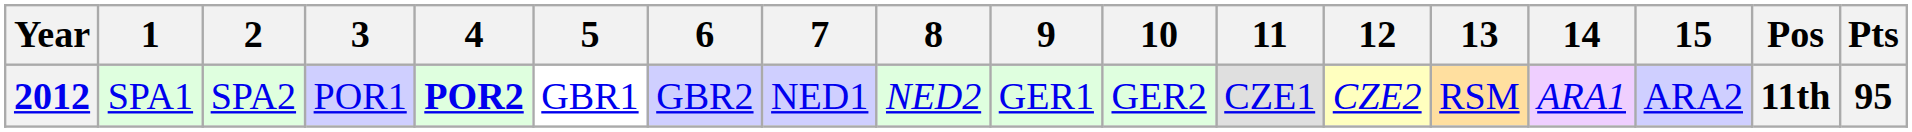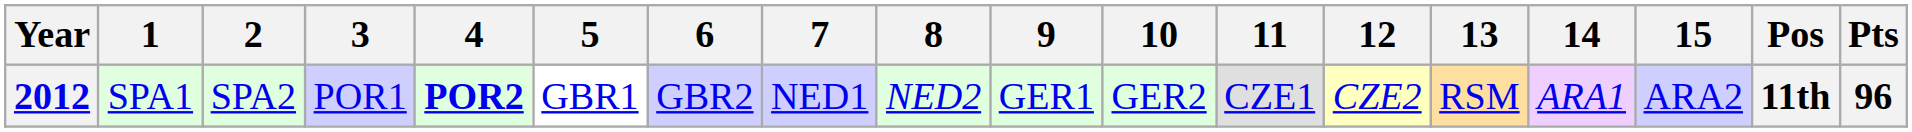 <table class="wikitable" style="font-size:100%; text-align:center">
 <tr>
 <th>Year</th>
 <th>1</th>
 <th>2</th>
 <th>3</th>
 <th>4</th>
 <th>5</th>
 <th>6</th>
 <th>7</th>
 <th>8</th>
 <th>9</th>
 <th>10</th>
 <th>11</th>
 <th>12</th>
 <th>13</th>
 <th>14</th>
 <th>15</th>
 <th>Pos</th>
 <th>Pts</th>
 </tr>
 <tr>
 <th><a href='#'>2012</a></th>
 <td style="background:#dfffdf;"><a href='#'>SPA1</a><br></td>
 <td style="background:#dfffdf;"><a href='#'>SPA2</a><br></td>
 <td style="background:#cfcfff;"><a href='#'>POR1</a><br></td>
 <td style="background:#dfffdf;"><strong><a href='#'>POR2</a><br></strong></td>
 <td style="background:#ffffff;"><a href='#'>GBR1</a><br></td>
 <td style="background:#cfcfff;"><a href='#'>GBR2</a><br></td>
 <td style="background:#cfcfff;"><a href='#'>NED1</a><br></td>
 <td style="background:#dfffdf;"><em><a href='#'>NED2</a></em><br></td>
 <td style="background:#dfffdf;"><a href='#'>GER1</a><br></td>
 <td style="background:#dfffdf;"><a href='#'>GER2</a><br></td>
 <td style="background:#dfdfdf;"><a href='#'>CZE1</a><br></td>
 <td style="background:#ffffbf;"><em><a href='#'>CZE2</a></em><br></td>
 <td style="background:#ffdf9f;"><a href='#'>RSM</a><br></td>
 <td style="background:#efcfff;"><em><a href='#'>ARA1</a></em><br></td>
 <td style="background:#cfcfff;"><a href='#'>ARA2</a><br></td>
 <th>11th</th>
-<th>95</th>
+<th>96</th>
 </tr>
 </table>
